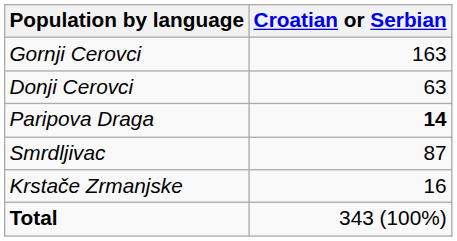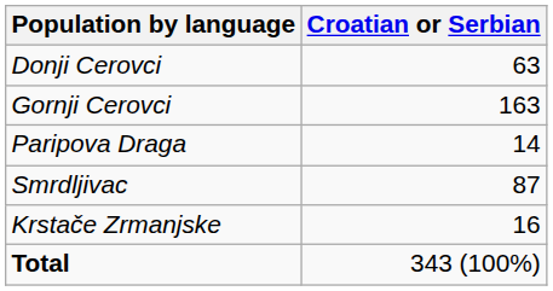 <table class="wikitable sortable">
 <tr>
 <th>Population by language</th>
 <th><a href='#'>Croatian</a> or <a href='#'>Serbian</a></th>
 </tr>
 <tr>
+<td><em>Donji Cerovci</em></td>
+<td align="right">63</td>
+</tr>
+<tr>
 <td><em>Gornji Cerovci</em></td>
 <td align="right">163</td>
 </tr>
 <tr>
-<td><em>Donji Cerovci</em></td>
-<td align="right">63</td>
-</tr>
-<tr>
 <td><em>Paripova Draga</em></td>
-<td align="right"><strong>14</strong></td>
+<td align="right">14</td>
 </tr>
 <tr>
 <td><em>Smrdljivac</em></td>
 <td align="right">87</td>
 </tr>
 <tr>
 <td><em>Krstače Zrmanjske</em></td>
 <td align="right">16</td>
 </tr>
 <tr>
 <td><strong>Total</strong></td>
 <td align="right">343 (100%)</td>
 </tr>
 </table>
